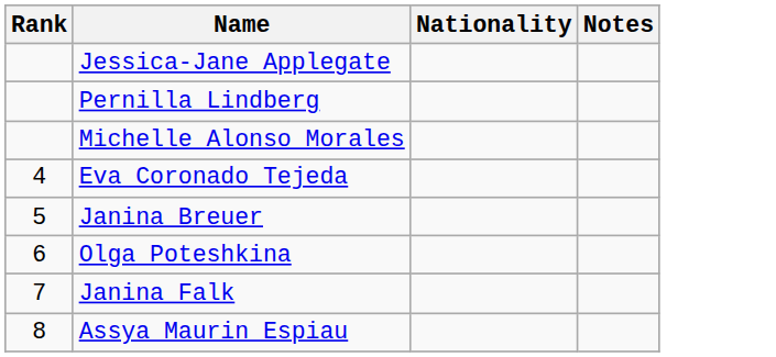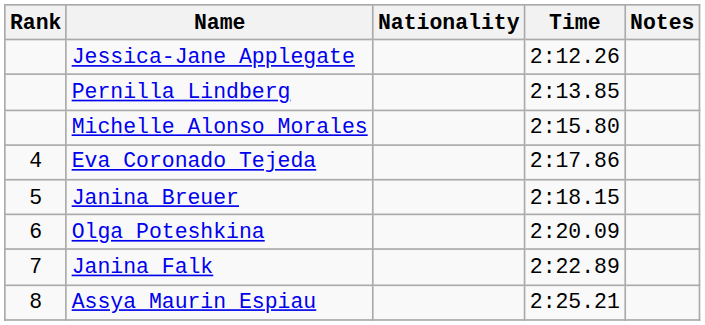 <table class="wikitable sortable" style="text-align:center">
 <tr>
 <th>Rank</th>
 <th>Name</th>
 <th>Nationality</th>
+<th>Time</th>
 <th>Notes</th>
 </tr>
 <tr>
 <td></td>
 <td align=left><a href='#'>Jessica-Jane Applegate</a></td>
 <td align=left></td>
+<td>2:12.26</td>
 <td></td>
 </tr>
 <tr>
 <td></td>
 <td align=left><a href='#'>Pernilla Lindberg</a></td>
 <td align=left></td>
+<td>2:13.85</td>
 <td></td>
 </tr>
 <tr>
 <td></td>
 <td align=left><a href='#'>Michelle Alonso Morales</a></td>
 <td align=left></td>
+<td>2:15.80</td>
 <td></td>
 </tr>
 <tr>
 <td>4</td>
 <td align=left><a href='#'>Eva Coronado Tejeda</a></td>
 <td align=left></td>
+<td>2:17.86</td>
 <td></td>
 </tr>
 <tr>
 <td>5</td>
 <td align=left><a href='#'>Janina Breuer</a></td>
 <td align=left></td>
+<td>2:18.15</td>
 <td></td>
 </tr>
 <tr>
 <td>6</td>
 <td align=left><a href='#'>Olga Poteshkina</a></td>
 <td align=left></td>
+<td>2:20.09</td>
 <td></td>
 </tr>
 <tr>
 <td>7</td>
 <td align=left><a href='#'>Janina Falk</a></td>
 <td align=left></td>
+<td>2:22.89</td>
 <td></td>
 </tr>
 <tr>
 <td>8</td>
 <td align=left><a href='#'>Assya Maurin Espiau</a></td>
 <td align=left></td>
+<td>2:25.21</td>
 <td></td>
 </tr>
 </table>
